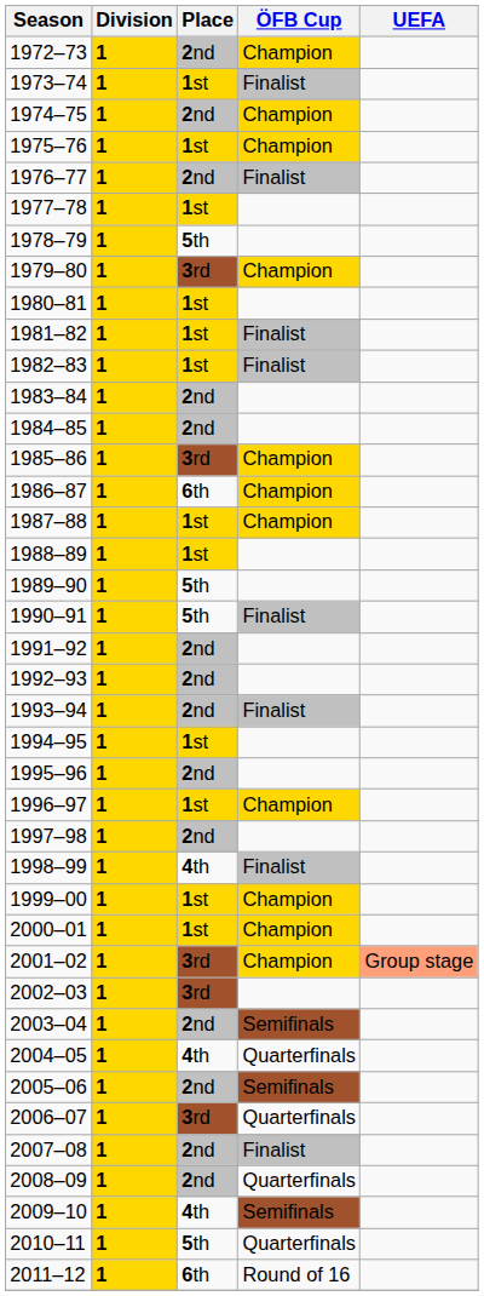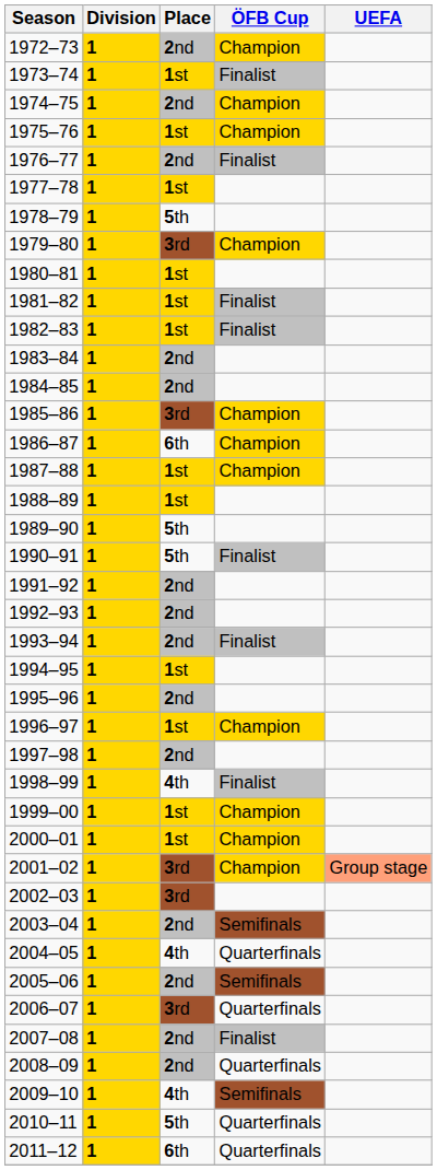 <table class="wikitable">
 <tr style="background:#f0f6fa;">
 <th><strong>Season</strong></th>
 <th><strong>Division</strong></th>
 <th><strong>Place</strong></th>
 <th><strong><a href='#'>ÖFB Cup</a></strong></th>
 <th><strong><a href='#'>UEFA</a></strong></th>
 </tr>
 <tr>
 <td>1972–73</td>
 <td bgcolor=gold><strong>1</strong></td>
 <td bgcolor=silver><strong>2</strong>nd</td>
 <td bgcolor=gold>Champion</td>
 <td></td>
 </tr>
 <tr>
 <td>1973–74</td>
 <td bgcolor=gold><strong>1</strong></td>
 <td bgcolor=gold><strong>1</strong>st</td>
 <td bgcolor=silver>Finalist</td>
 <td></td>
 </tr>
 <tr>
 <td>1974–75</td>
 <td bgcolor=gold><strong>1</strong></td>
 <td bgcolor=silver><strong>2</strong>nd</td>
 <td bgcolor=gold>Champion</td>
 <td></td>
 </tr>
 <tr>
 <td>1975–76</td>
 <td bgcolor=gold><strong>1</strong></td>
 <td bgcolor=gold><strong>1</strong>st</td>
 <td bgcolor=gold>Champion</td>
 <td></td>
 </tr>
 <tr>
 <td>1976–77</td>
 <td bgcolor=gold><strong>1</strong></td>
 <td bgcolor=silver><strong>2</strong>nd</td>
 <td bgcolor=silver>Finalist</td>
 <td></td>
 </tr>
 <tr>
 <td>1977–78</td>
 <td bgcolor=gold><strong>1</strong></td>
 <td bgcolor=gold><strong>1</strong>st</td>
 <td></td>
 <td></td>
 </tr>
 <tr>
 <td>1978–79</td>
 <td bgcolor=gold><strong>1</strong></td>
 <td><strong>5</strong>th</td>
 <td></td>
 <td></td>
 </tr>
 <tr>
 <td>1979–80</td>
 <td bgcolor=gold><strong>1</strong></td>
 <td bgcolor=#A0522D><strong>3</strong>rd</td>
 <td bgcolor=gold>Champion</td>
 <td></td>
 </tr>
 <tr>
 <td>1980–81</td>
 <td bgcolor=gold><strong>1</strong></td>
 <td bgcolor=gold><strong>1</strong>st</td>
 <td></td>
 <td></td>
 </tr>
 <tr>
 <td>1981–82</td>
 <td bgcolor=gold><strong>1</strong></td>
 <td bgcolor=gold><strong>1</strong>st</td>
 <td bgcolor=silver>Finalist</td>
 <td></td>
 </tr>
 <tr>
 <td>1982–83</td>
 <td bgcolor=gold><strong>1</strong></td>
 <td bgcolor=gold><strong>1</strong>st</td>
 <td bgcolor=silver>Finalist</td>
 <td></td>
 </tr>
 <tr>
 <td>1983–84</td>
 <td bgcolor=gold><strong>1</strong></td>
 <td bgcolor=silver><strong>2</strong>nd</td>
 <td></td>
 <td></td>
 </tr>
 <tr>
 <td>1984–85</td>
 <td bgcolor=gold><strong>1</strong></td>
 <td bgcolor=silver><strong>2</strong>nd</td>
 <td></td>
 <td></td>
 </tr>
 <tr>
 <td>1985–86</td>
 <td bgcolor=gold><strong>1</strong></td>
 <td bgcolor=#A0522D><strong>3</strong>rd</td>
 <td bgcolor=gold>Champion</td>
 <td></td>
 </tr>
 <tr>
 <td>1986–87</td>
 <td bgcolor=gold><strong>1</strong></td>
 <td><strong>6</strong>th</td>
 <td bgcolor=gold>Champion</td>
 <td></td>
 </tr>
 <tr>
 <td>1987–88</td>
 <td bgcolor=gold><strong>1</strong></td>
 <td bgcolor=gold><strong>1</strong>st</td>
 <td bgcolor=gold>Champion</td>
 <td></td>
 </tr>
 <tr>
 <td>1988–89</td>
 <td bgcolor=gold><strong>1</strong></td>
 <td bgcolor=gold><strong>1</strong>st</td>
 <td></td>
 <td></td>
 </tr>
 <tr>
 <td>1989–90</td>
 <td bgcolor=gold><strong>1</strong></td>
 <td><strong>5</strong>th</td>
 <td></td>
 <td></td>
 </tr>
 <tr>
 <td>1990–91</td>
 <td bgcolor=gold><strong>1</strong></td>
 <td><strong>5</strong>th</td>
 <td bgcolor=silver>Finalist</td>
 <td></td>
 </tr>
 <tr>
 <td>1991–92</td>
 <td bgcolor=gold><strong>1</strong></td>
 <td bgcolor=silver><strong>2</strong>nd</td>
 <td></td>
 <td></td>
 </tr>
 <tr>
 <td>1992–93</td>
 <td bgcolor=gold><strong>1</strong></td>
 <td bgcolor=silver><strong>2</strong>nd</td>
 <td></td>
 <td></td>
 </tr>
 <tr>
 <td>1993–94</td>
 <td bgcolor=gold><strong>1</strong></td>
 <td bgcolor=silver><strong>2</strong>nd</td>
 <td bgcolor=silver>Finalist</td>
 <td></td>
 </tr>
 <tr>
 <td>1994–95</td>
 <td bgcolor=gold><strong>1</strong></td>
 <td bgcolor=gold><strong>1</strong>st</td>
 <td></td>
 <td></td>
 </tr>
 <tr>
 <td>1995–96</td>
 <td bgcolor=gold><strong>1</strong></td>
 <td bgcolor=silver><strong>2</strong>nd</td>
 <td></td>
 <td></td>
 </tr>
 <tr>
 <td>1996–97</td>
 <td bgcolor=gold><strong>1</strong></td>
 <td bgcolor=gold><strong>1</strong>st</td>
 <td bgcolor=gold>Champion</td>
 <td></td>
 </tr>
 <tr>
 <td>1997–98</td>
 <td bgcolor=gold><strong>1</strong></td>
 <td bgcolor=silver><strong>2</strong>nd</td>
 <td></td>
 <td></td>
 </tr>
 <tr>
 <td>1998–99</td>
 <td bgcolor=gold><strong>1</strong></td>
 <td><strong>4</strong>th</td>
 <td bgcolor=silver>Finalist</td>
 <td></td>
 </tr>
 <tr>
 <td>1999–00</td>
 <td bgcolor=gold><strong>1</strong></td>
 <td bgcolor=gold><strong>1</strong>st</td>
 <td bgcolor=gold>Champion</td>
 <td></td>
 </tr>
 <tr>
 <td>2000–01</td>
 <td bgcolor=gold><strong>1</strong></td>
 <td bgcolor=gold><strong>1</strong>st</td>
 <td bgcolor=gold>Champion</td>
 <td></td>
 </tr>
 <tr>
 <td>2001–02</td>
 <td bgcolor=gold><strong>1</strong></td>
 <td bgcolor=#A0522D><strong>3</strong>rd</td>
 <td bgcolor=gold>Champion</td>
 <td style="background: lightsalmon;">Group stage</td>
 </tr>
 <tr>
 <td>2002–03</td>
 <td bgcolor=gold><strong>1</strong></td>
 <td bgcolor=#A0522D><strong>3</strong>rd</td>
 <td></td>
 <td></td>
 </tr>
 <tr>
 <td>2003–04</td>
 <td bgcolor=gold><strong>1</strong></td>
 <td bgcolor=silver><strong>2</strong>nd</td>
 <td bgcolor=#A0522D>Semifinals</td>
 <td></td>
 </tr>
 <tr>
 <td>2004–05</td>
 <td bgcolor=gold><strong>1</strong></td>
 <td><strong>4</strong>th</td>
 <td>Quarterfinals</td>
 <td></td>
 </tr>
 <tr>
 <td>2005–06</td>
 <td bgcolor=gold><strong>1</strong></td>
 <td bgcolor=silver><strong>2</strong>nd</td>
 <td bgcolor=#A0522D>Semifinals</td>
 <td></td>
 </tr>
 <tr>
 <td>2006–07</td>
 <td bgcolor=gold><strong>1</strong></td>
 <td bgcolor=#A0522D><strong>3</strong>rd</td>
 <td>Quarterfinals</td>
 <td></td>
 </tr>
 <tr>
 <td>2007–08</td>
 <td bgcolor=gold><strong>1</strong></td>
 <td bgcolor=silver><strong>2</strong>nd</td>
 <td bgcolor=silver>Finalist</td>
 <td></td>
 </tr>
 <tr>
 <td>2008–09</td>
 <td bgcolor=gold><strong>1</strong></td>
 <td bgcolor=silver><strong>2</strong>nd</td>
 <td>Quarterfinals</td>
 <td></td>
 </tr>
 <tr>
 <td>2009–10</td>
 <td bgcolor=gold><strong>1</strong></td>
 <td><strong>4</strong>th</td>
 <td bgcolor=#A0522D>Semifinals</td>
 <td></td>
 </tr>
 <tr>
 <td>2010–11</td>
 <td bgcolor=gold><strong>1</strong></td>
 <td><strong>5</strong>th</td>
 <td>Quarterfinals</td>
 <td></td>
 </tr>
 <tr>
 <td>2011–12</td>
 <td bgcolor=gold><strong>1</strong></td>
 <td><strong>6</strong>th</td>
-<td>Round of 16</td>
+<td>Quarterfinals</td>
 <td></td>
 </tr>
 <tr>
 </tr>
 </table>
